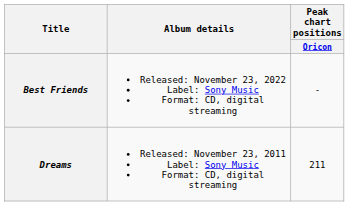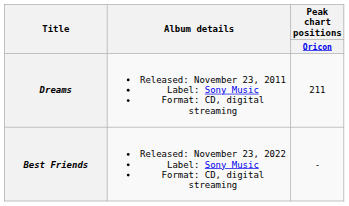 <table class="wikitable plainrowheaders" style="text-align:center;">
 <tr>
 <th scope="col" rowspan="2" style="width:11em;">Title</th>
 <th scope="col" rowspan="2" style="width:20em;">Album details</th>
 <th scope="col" colspan="1" style="width:1em;">Peak chart positions</th>
 </tr>
 <tr>
 <th scope="col" style="width:2em;font-size:90%;"><a href='#'>Oricon</a></th>
 </tr>
 <tr>
+<th scope="row"><em>Dreams</em></th>
+<td><br><ul><li>Released: November 23, 2011</li><li>Label: <a href='#'>Sony Music</a></li><li>Format: CD, digital streaming</li></ul></td>
+<td align=center>211</td>
+</tr>
+<tr>
 <th scope="row"><em>Best Friends</em></th>
 <td><br><ul><li>Released: November 23, 2022</li><li>Label: <a href='#'>Sony Music</a></li><li>Format: CD, digital streaming</li></ul></td>
 <td align=center>-</td>
 </tr>
-<tr>
-<th scope="row"><em>Dreams</em></th>
-<td><br><ul><li>Released: November 23, 2011</li><li>Label: <a href='#'>Sony Music</a></li><li>Format: CD, digital streaming</li></ul></td>
-<td align=center>211</td>
-</tr>
 </table>
